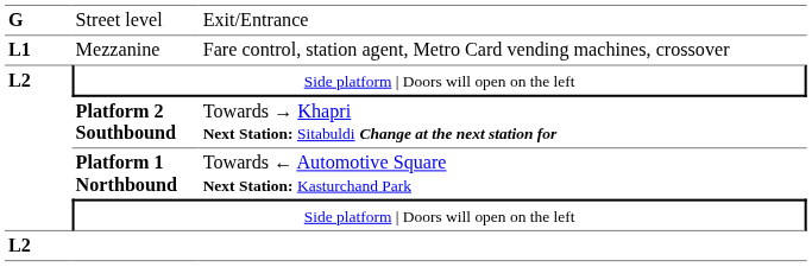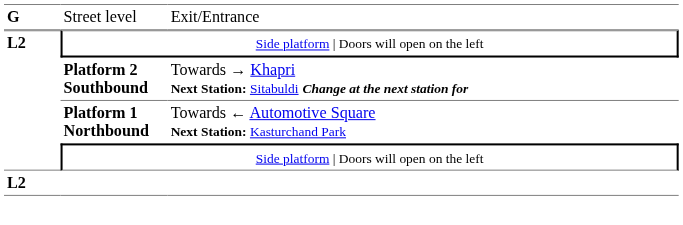 <table table border=0 cellspacing=0 cellpadding=3>
 <tr>
 <td style="border-bottom:solid 1px grey;border-top:solid 1px grey;" width=50 valign=top><strong>G</strong></td>
 <td style="border-top:solid 1px grey;border-bottom:solid 1px grey;" width=100 valign=top>Street level</td>
 <td style="border-top:solid 1px grey;border-bottom:solid 1px grey;" width=500 valign=top>Exit/Entrance</td>
-</tr>
-<tr>
-<td valign=top><strong>L1</strong></td>
-<td valign=top>Mezzanine</td>
-<td valign=top>Fare control, station agent, Metro Card vending machines, crossover<br></td>
 </tr>
 <tr>
 <td style="border-top:solid 1px grey;border-bottom:solid 1px grey;" width=50 rowspan=4 valign=top><strong>L2</strong></td>
 <td style="border-top:solid 1px grey;border-right:solid 2px black;border-left:solid 2px black;border-bottom:solid 2px black;text-align:center;" colspan=2><small><a href='#'>Side platform</a> | Doors will open on the left </small></td>
 </tr>
 <tr>
 <td style="border-bottom:solid 1px grey;" width=100><span><strong>Platform 2</strong><br><strong>Southbound</strong></span></td>
 <td style="border-bottom:solid 1px grey;" width=500>Towards → <a href='#'>Khapri</a><br><small><strong>Next Station:</strong> <a href='#'>Sitabuldi</a></small> <small><strong><em>Change at the next station for </em></strong></small></td>
 </tr>
 <tr>
 <td><span><strong>Platform 1</strong><br><strong>Northbound</strong></span></td>
 <td>Towards ← <a href='#'>Automotive Square</a><br><small><strong>Next Station:</strong> <a href='#'>Kasturchand Park</a></small></td>
 </tr>
 <tr>
 <td style="border-top:solid 2px black;border-right:solid 2px black;border-left:solid 2px black;border-bottom:solid 1px grey;" colspan=2  align=center><small><a href='#'>Side platform</a> | Doors will open on the left </small></td>
 </tr>
 <tr>
 <td style="border-bottom:solid 1px grey;" width=50 rowspan=2 valign=top><strong>L2</strong></td>
 <td style="border-bottom:solid 1px grey;" width=100></td>
 <td style="border-bottom:solid 1px grey;" width=500></td>
 </tr>
 <tr>
 </tr>
 </table>
